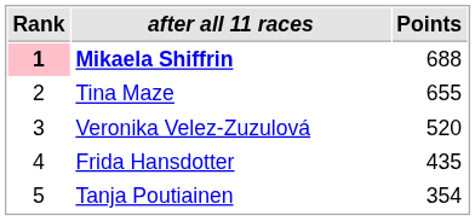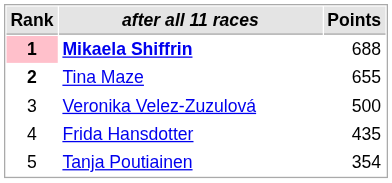 <table cellspacing="1" cellpadding="3" style="border:1px solid #AAAAAA;font-size:86%">
 <tr bgcolor="#E4E4E4">
 <th style="border-bottom:1px solid #AAAAAA" width=10>Rank</th>
 <th style="border-bottom:1px solid #AAAAAA" width=200><strong><em>after all 11 races</em></strong></th>
 <th style="border-bottom:1px solid #AAAAAA" width=20>Points</th>
 </tr>
 <tr>
 <td align="center" style="background: pink;"><strong>1</strong></td>
 <td> <strong><a href='#'>Mikaela Shiffrin</a> </strong></td>
 <td align="right">688</td>
 </tr>
 <tr>
-<td align="center">2</td>
+<td align="center"><strong>2</strong></td>
 <td> <a href='#'>Tina Maze</a></td>
 <td align="right">655</td>
 </tr>
 <tr>
 <td align="center">3</td>
 <td> <a href='#'>Veronika Velez-Zuzulová</a></td>
-<td align="right">520</td>
+<td align="right">500</td>
 </tr>
 <tr>
 <td align="center">4</td>
 <td> <a href='#'>Frida Hansdotter</a></td>
 <td align="right">435</td>
 </tr>
 <tr>
 <td align="center">5</td>
 <td> <a href='#'>Tanja Poutiainen</a></td>
 <td align="right">354</td>
 </tr>
 </table>
